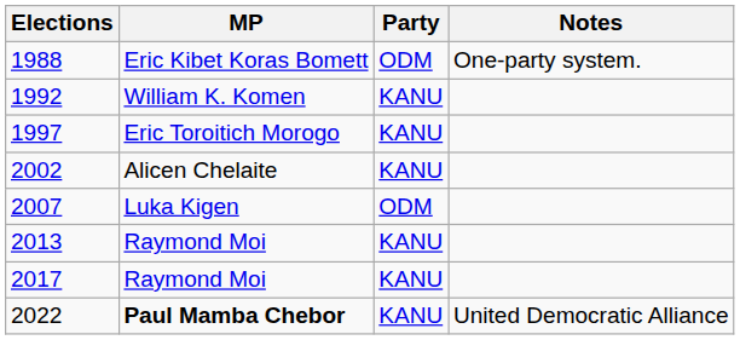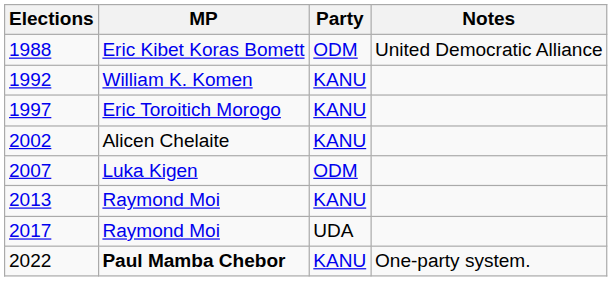 <table class="wikitable">
 <tr>
 <th>Elections</th>
 <th>MP</th>
 <th>Party</th>
 <th>Notes</th>
 </tr>
 <tr>
 <td><a href='#'>1988</a></td>
 <td><a href='#'>Eric Kibet Koras Bomett</a></td>
 <td><a href='#'>ODM</a></td>
-<td>One-party system.</td>
+<td>United Democratic Alliance</td>
 </tr>
 <tr>
 <td><a href='#'>1992</a></td>
 <td><a href='#'>William K. Komen</a></td>
 <td><a href='#'>KANU</a></td>
 <td></td>
 </tr>
 <tr>
 <td><a href='#'>1997</a></td>
 <td><a href='#'>Eric Toroitich Morogo</a></td>
 <td><a href='#'>KANU</a></td>
 <td></td>
 </tr>
 <tr>
 <td><a href='#'>2002</a></td>
 <td>Alicen Chelaite</td>
 <td><a href='#'>KANU</a></td>
 <td></td>
 </tr>
 <tr>
 <td><a href='#'>2007</a></td>
 <td><a href='#'>Luka Kigen</a></td>
 <td><a href='#'>ODM</a></td>
 </tr>
 <tr>
 <td><a href='#'>2013</a></td>
 <td><a href='#'>Raymond Moi</a></td>
 <td><a href='#'>KANU</a></td>
 <td></td>
 </tr>
 <tr>
 <td><a href='#'>2017</a></td>
 <td><a href='#'>Raymond Moi</a></td>
-<td><a href='#'>KANU</a></td>
+<td>UDA</td>
 <td></td>
 </tr>
 <tr>
 <td>2022</td>
 <td><strong>Paul Mamba Chebor</strong></td>
 <td><a href='#'>KANU</a></td>
-<td>United Democratic Alliance</td>
+<td>One-party system.</td>
 </tr>
 </table>
